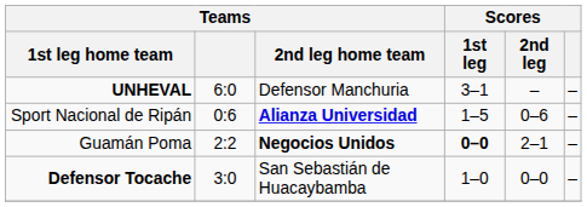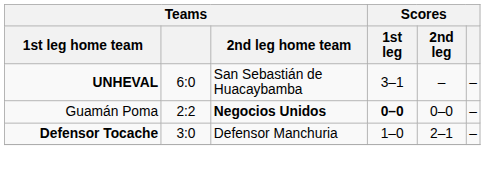 <table class="wikitable" style="text-align: center;">
 <tr>
 <th colspan=3>Teams</th>
 <th colspan=3>Scores</th>
 </tr>
 <tr>
 <th width="175">1st leg home team</th>
 <th width="50"></th>
 <th width="175">2nd leg home team</th>
 <th width="50">1st leg</th>
 <th width="50">2nd leg</th>
 <th></th>
 </tr>
 <tr>
 <td align=right><strong>UNHEVAL</strong></td>
 <td>6:0</td>
-<td align=left>Defensor Manchuria</td>
+<td align=left>San Sebastián de Huacaybamba</td>
 <td>3–1</td>
 <td>–</td>
-<td>–</td>
-</tr>
-<tr>
-<td align=right>Sport Nacional de Ripán</td>
-<td>0:6</td>
-<td align=left><strong><a href='#'>Alianza Universidad</a></strong></td>
-<td>1–5</td>
-<td>0–6</td>
 <td>–</td>
 </tr>
 <tr>
 <td align=right>Guamán Poma</td>
 <td>2:2</td>
 <td align=left><strong>Negocios Unidos</strong></td>
 <td><strong>0–0</strong></td>
-<td>2–1</td>
+<td>0–0</td>
 <td>–</td>
 </tr>
 <tr>
 <td align=right><strong>Defensor Tocache</strong></td>
 <td>3:0</td>
-<td align=left>San Sebastián de Huacaybamba</td>
+<td align=left>Defensor Manchuria</td>
 <td>1–0</td>
-<td>0–0</td>
+<td>2–1</td>
 <td>–</td>
 </tr>
 <tr>
 </tr>
 </table>
